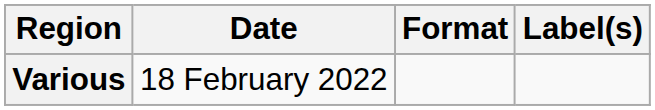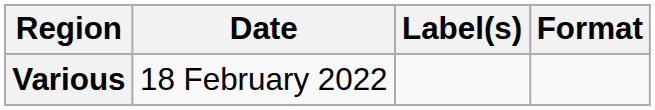 <table class="wikitable plainrowheaders">
 <tr>
 <th scope="col">Region</th>
 <th scope="col">Date</th>
+<th scope="col">Label(s)</th>
 <th scope="col">Format</th>
-<th scope="col">Label(s)</th>
 </tr>
 <tr>
 <th scope="row">Various</th>
 <td>18 February 2022</td>
 <td></td>
 <td></td>
 </tr>
 </table>
